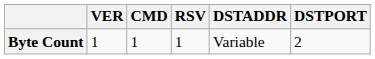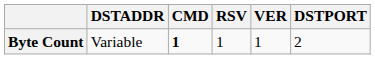 <table class="wikitable">
 <tr>
 <th></th>
-<th>VER</th>
+<th>DSTADDR</th>
 <th>CMD</th>
 <th>RSV</th>
-<th>DSTADDR</th>
+<th>VER</th>
 <th>DSTPORT</th>
 </tr>
 <tr>
 <th>Byte Count</th>
+<td>Variable</td>
+<td><strong>1</strong></td>
 <td>1</td>
 <td>1</td>
-<td>1</td>
-<td>Variable</td>
 <td>2</td>
 </tr>
 </table>
